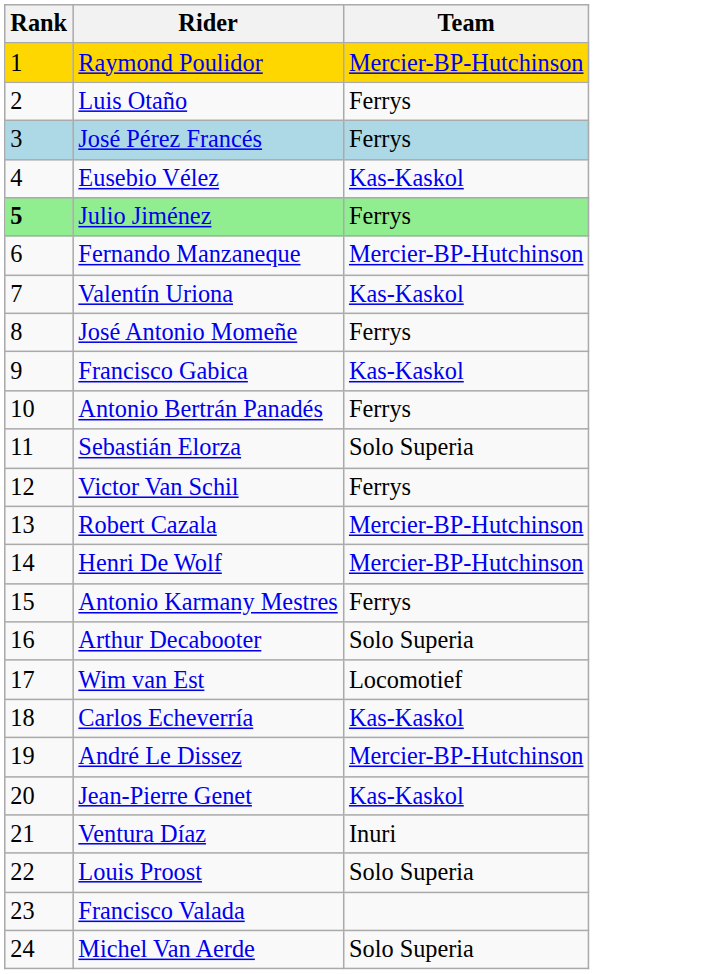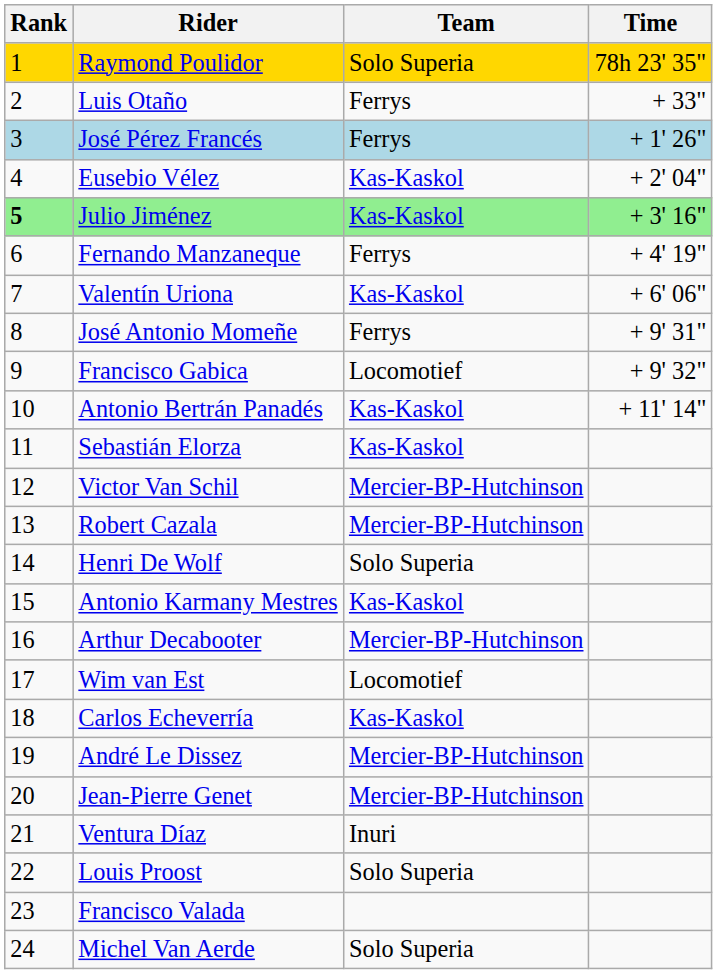 <table class="wikitable">
 <tr>
 <th>Rank</th>
 <th>Rider</th>
 <th>Team</th>
+<th>Time</th>
 </tr>
 <tr bgcolor=gold>
 <td>1</td>
 <td> 	<a href='#'>Raymond Poulidor</a></td>
-<td><a href='#'>Mercier-BP-Hutchinson</a></td>
+<td>Solo Superia</td>
+<td align="right">78h 23' 35"</td>
 </tr>
 <tr>
 <td>2</td>
 <td> 	<a href='#'>Luis Otaño</a></td>
 <td>Ferrys</td>
+<td align="right">+ 33"</td>
 </tr>
 <tr bgcolor=lightblue>
 <td>3</td>
 <td> 	<a href='#'>José Pérez Francés</a></td>
 <td>Ferrys</td>
+<td align="right">+ 1' 26"</td>
 </tr>
 <tr>
 <td>4</td>
 <td> 	<a href='#'>Eusebio Vélez</a></td>
 <td><a href='#'>Kas-Kaskol</a></td>
+<td align="right">+ 2' 04"</td>
 </tr>
 <tr bgcolor=lightgreen>
 <td><strong>5</strong></td>
 <td> 	<a href='#'>Julio Jiménez</a></td>
-<td>Ferrys</td>
+<td><a href='#'>Kas-Kaskol</a></td>
+<td align="right">+ 3' 16"</td>
 </tr>
 <tr>
 <td>6</td>
 <td> 	<a href='#'>Fernando Manzaneque</a></td>
-<td><a href='#'>Mercier-BP-Hutchinson</a></td>
+<td>Ferrys</td>
+<td align="right">+ 4' 19"</td>
 </tr>
 <tr>
 <td>7</td>
 <td> 	<a href='#'>Valentín Uriona</a></td>
 <td><a href='#'>Kas-Kaskol</a></td>
+<td align="right">+ 6' 06"</td>
 </tr>
 <tr>
 <td>8</td>
 <td> 	<a href='#'>José Antonio Momeñe</a></td>
 <td>Ferrys</td>
+<td align="right">+ 9' 31"</td>
 </tr>
 <tr>
 <td>9</td>
 <td> 	<a href='#'>Francisco Gabica</a></td>
-<td><a href='#'>Kas-Kaskol</a></td>
+<td>Locomotief</td>
+<td align="right">+ 9' 32"</td>
 </tr>
 <tr>
 <td>10</td>
 <td> 	<a href='#'>Antonio Bertrán Panadés</a></td>
-<td>Ferrys</td>
+<td><a href='#'>Kas-Kaskol</a></td>
+<td align="right">+ 11' 14"</td>
 </tr>
 <tr>
 <td>11</td>
 <td> 	<a href='#'>Sebastián Elorza</a></td>
-<td>Solo Superia</td>
+<td><a href='#'>Kas-Kaskol</a></td>
+<td align="right"></td>
 </tr>
 <tr>
 <td>12</td>
 <td>	<a href='#'>Victor Van Schil</a></td>
-<td>Ferrys</td>
+<td><a href='#'>Mercier-BP-Hutchinson</a></td>
+<td align="right"></td>
 </tr>
 <tr>
 <td>13</td>
 <td> 	<a href='#'>Robert Cazala</a></td>
 <td><a href='#'>Mercier-BP-Hutchinson</a></td>
+<td align="right"></td>
 </tr>
 <tr>
 <td>14</td>
 <td>	<a href='#'>Henri De Wolf</a></td>
-<td><a href='#'>Mercier-BP-Hutchinson</a></td>
+<td>Solo Superia</td>
+<td align="right"></td>
 </tr>
 <tr>
 <td>15</td>
 <td>	<a href='#'>Antonio Karmany Mestres</a></td>
-<td>Ferrys</td>
+<td><a href='#'>Kas-Kaskol</a></td>
+<td align="right"></td>
 </tr>
 <tr>
 <td>16</td>
 <td>	<a href='#'>Arthur Decabooter</a></td>
-<td>Solo Superia</td>
+<td><a href='#'>Mercier-BP-Hutchinson</a></td>
+<td align="right"></td>
 </tr>
 <tr>
 <td>17</td>
 <td>	<a href='#'>Wim van Est</a></td>
 <td>Locomotief</td>
+<td align="right"></td>
 </tr>
 <tr>
 <td>18</td>
 <td>	<a href='#'>Carlos Echeverría</a></td>
 <td><a href='#'>Kas-Kaskol</a></td>
+<td align="right"></td>
 </tr>
 <tr>
 <td>19</td>
 <td> 	<a href='#'>André Le Dissez</a></td>
 <td><a href='#'>Mercier-BP-Hutchinson</a></td>
+<td align="right"></td>
 </tr>
 <tr>
 <td>20</td>
 <td> 	<a href='#'>Jean-Pierre Genet</a></td>
-<td><a href='#'>Kas-Kaskol</a></td>
+<td><a href='#'>Mercier-BP-Hutchinson</a></td>
+<td align="right"></td>
 </tr>
 <tr>
 <td>21</td>
 <td>	<a href='#'>Ventura Díaz</a></td>
 <td>Inuri</td>
+<td align="right"></td>
 </tr>
 <tr>
 <td>22</td>
 <td>	<a href='#'>Louis Proost</a></td>
 <td>Solo Superia</td>
+<td align="right"></td>
 </tr>
 <tr>
 <td>23</td>
 <td>	<a href='#'>Francisco Valada</a></td>
 <td></td>
+<td align="right"></td>
 </tr>
 <tr>
 <td>24</td>
 <td>	<a href='#'>Michel Van Aerde</a></td>
 <td>Solo Superia</td>
+<td align="right"></td>
 </tr>
 </table>
